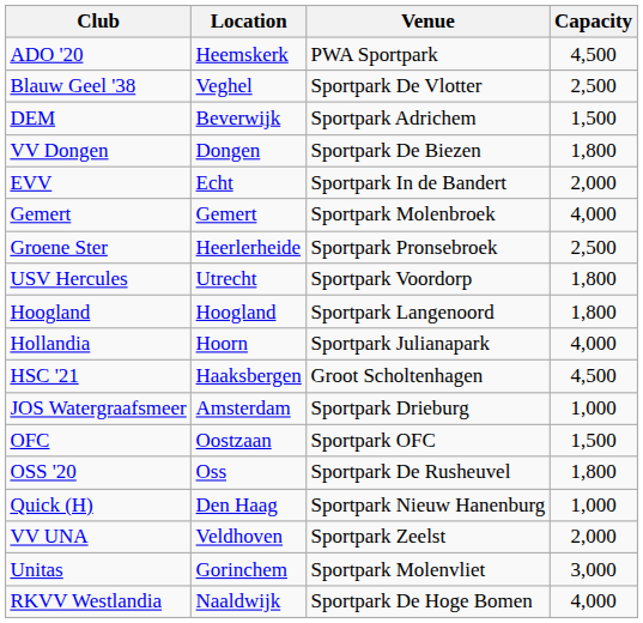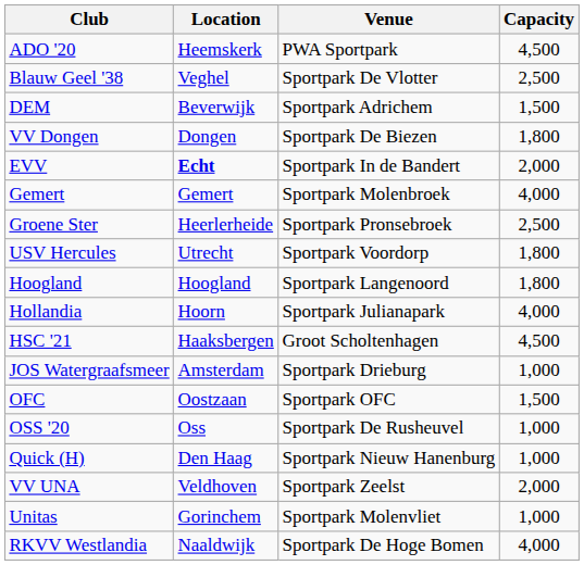 <table class="wikitable sortable">
 <tr>
 <th>Club</th>
 <th>Location</th>
 <th>Venue</th>
 <th>Capacity</th>
 </tr>
 <tr>
 <td><a href='#'>ADO '20</a></td>
 <td><a href='#'>Heemskerk</a></td>
 <td>PWA Sportpark</td>
 <td style="text-align: center;">4,500</td>
 </tr>
 <tr>
 <td><a href='#'>Blauw Geel '38</a></td>
 <td><a href='#'>Veghel</a></td>
 <td>Sportpark De Vlotter</td>
 <td style="text-align: center;">2,500</td>
 </tr>
 <tr>
 <td><a href='#'>DEM</a></td>
 <td><a href='#'>Beverwijk</a></td>
 <td>Sportpark Adrichem</td>
 <td style="text-align: center;">1,500</td>
 </tr>
 <tr>
 <td><a href='#'>VV Dongen</a></td>
 <td><a href='#'>Dongen</a></td>
 <td>Sportpark De Biezen</td>
 <td style="text-align: center;">1,800</td>
 </tr>
 <tr>
 <td><a href='#'>EVV</a></td>
-<td><a href='#'>Echt</a></td>
+<td><strong><a href='#'>Echt</a></strong></td>
 <td>Sportpark In de Bandert</td>
 <td style="text-align: center;">2,000</td>
 </tr>
 <tr>
 <td><a href='#'>Gemert</a></td>
 <td><a href='#'>Gemert</a></td>
 <td>Sportpark Molenbroek</td>
 <td style="text-align: center;">4,000</td>
 </tr>
 <tr>
 <td><a href='#'>Groene Ster</a></td>
 <td><a href='#'>Heerlerheide</a></td>
 <td>Sportpark Pronsebroek</td>
 <td style="text-align: center;">2,500</td>
 </tr>
 <tr>
 <td><a href='#'>USV Hercules</a></td>
 <td><a href='#'>Utrecht</a></td>
 <td>Sportpark Voordorp</td>
 <td style="text-align: center;">1,800</td>
 </tr>
 <tr>
 <td><a href='#'>Hoogland</a></td>
 <td><a href='#'>Hoogland</a></td>
 <td>Sportpark Langenoord</td>
 <td style="text-align: center;">1,800</td>
 </tr>
 <tr>
 <td><a href='#'>Hollandia</a></td>
 <td><a href='#'>Hoorn</a></td>
 <td>Sportpark Julianapark</td>
 <td style="text-align: center;">4,000</td>
 </tr>
 <tr>
 <td><a href='#'>HSC '21</a></td>
 <td><a href='#'>Haaksbergen</a></td>
 <td>Groot Scholtenhagen</td>
 <td style="text-align: center;">4,500</td>
 </tr>
 <tr>
 <td><a href='#'>JOS Watergraafsmeer</a></td>
 <td><a href='#'>Amsterdam</a></td>
 <td>Sportpark Drieburg</td>
 <td style="text-align: center;">1,000</td>
 </tr>
 <tr>
 <td><a href='#'>OFC</a></td>
 <td><a href='#'>Oostzaan</a></td>
 <td>Sportpark OFC</td>
 <td style="text-align: center;">1,500</td>
 </tr>
 <tr>
 <td><a href='#'>OSS '20</a></td>
 <td><a href='#'>Oss</a></td>
 <td>Sportpark De Rusheuvel</td>
-<td style="text-align: center;">1,800</td>
+<td style="text-align: center;">1,000</td>
 </tr>
 <tr>
 <td><a href='#'>Quick (H)</a></td>
 <td><a href='#'>Den Haag</a></td>
 <td>Sportpark Nieuw Hanenburg</td>
 <td style="text-align: center;">1,000</td>
 </tr>
 <tr>
 <td><a href='#'>VV UNA</a></td>
 <td><a href='#'>Veldhoven</a></td>
 <td>Sportpark Zeelst</td>
 <td style="text-align: center;">2,000</td>
 </tr>
 <tr>
 <td><a href='#'>Unitas</a></td>
 <td><a href='#'>Gorinchem</a></td>
 <td>Sportpark Molenvliet</td>
-<td style="text-align: center;">3,000</td>
+<td style="text-align: center;">1,000</td>
 </tr>
 <tr>
 <td><a href='#'>RKVV Westlandia</a></td>
 <td><a href='#'>Naaldwijk</a></td>
 <td>Sportpark De Hoge Bomen</td>
 <td style="text-align: center;">4,000</td>
 </tr>
 </table>
